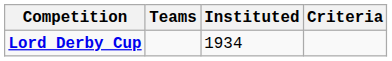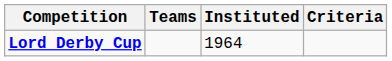 <table class="wikitable">
 <tr>
 <th>Competition</th>
 <th>Teams</th>
 <th>Instituted</th>
 <th>Criteria</th>
 </tr>
 <tr>
 <td><strong><a href='#'>Lord Derby Cup</a></strong></td>
 <td></td>
-<td>1934</td>
+<td>1964</td>
 <td></td>
 </tr>
 </table>
